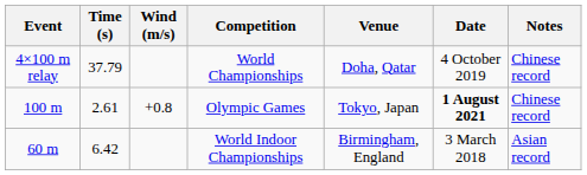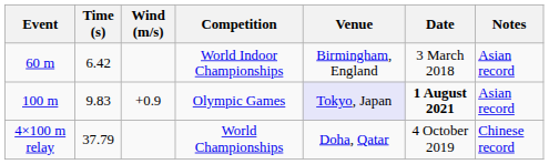 <table class=wikitable style="text-align: center">
 <tr>
 <th>Event</th>
 <th>Time (s)</th>
 <th>Wind (m/s)</th>
 <th>Competition</th>
 <th>Venue</th>
 <th>Date</th>
 <th>Notes</th>
 </tr>
 <tr>
+<td><a href='#'>60&nbsp;m</a></td>
+<td>6.42</td>
+<td></td>
+<td><a href='#'>World Indoor Championships</a></td>
+<td><a href='#'>Birmingham</a>, England</td>
+<td>3 March 2018</td>
+<td align=left><a href='#'>Asian record</a></td>
+</tr>
+<tr>
+<td><a href='#'>100&nbsp;m</a></td>
+<td>9.83</td>
+<td>+0.9</td>
+<td><a href='#'>Olympic Games</a></td>
+<td style="background: lavender;"><a href='#'>Tokyo</a>, Japan</td>
+<td><strong>1 August 2021</strong></td>
+<td align=left><a href='#'>Asian record</a></td>
+</tr>
+<tr>
 <td><a href='#'>4×100&nbsp;m relay</a></td>
 <td>37.79</td>
 <td></td>
 <td><a href='#'>World Championships</a></td>
 <td><a href='#'>Doha</a>, <a href='#'>Qatar</a></td>
 <td>4 October 2019</td>
 <td align=left><a href='#'>Chinese record</a></td>
 </tr>
-<tr>
-<td><a href='#'>100&nbsp;m</a></td>
-<td>2.61</td>
-<td>+0.8</td>
-<td><a href='#'>Olympic Games</a></td>
-<td><a href='#'>Tokyo</a>, Japan</td>
-<td><strong>1 August 2021</strong></td>
-<td align=left><a href='#'>Chinese record</a></td>
-</tr>
-<tr>
-<td><a href='#'>60&nbsp;m</a></td>
-<td>6.42</td>
-<td></td>
-<td><a href='#'>World Indoor Championships</a></td>
-<td><a href='#'>Birmingham</a>, England</td>
-<td>3 March 2018</td>
-<td align=left><a href='#'>Asian record</a></td>
-</tr>
 </table>
